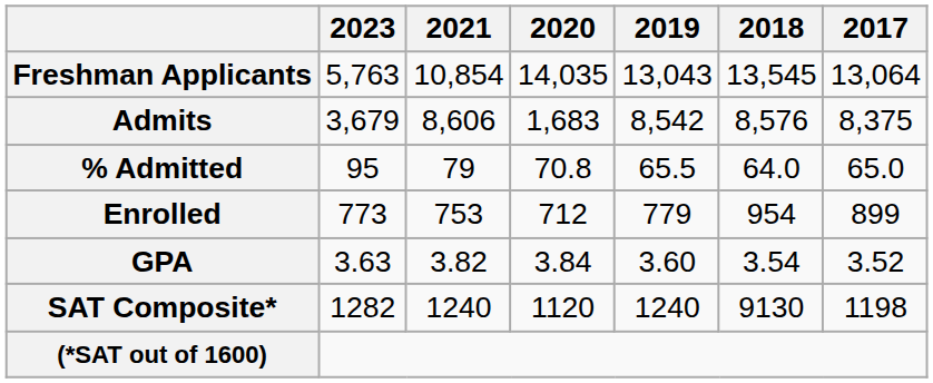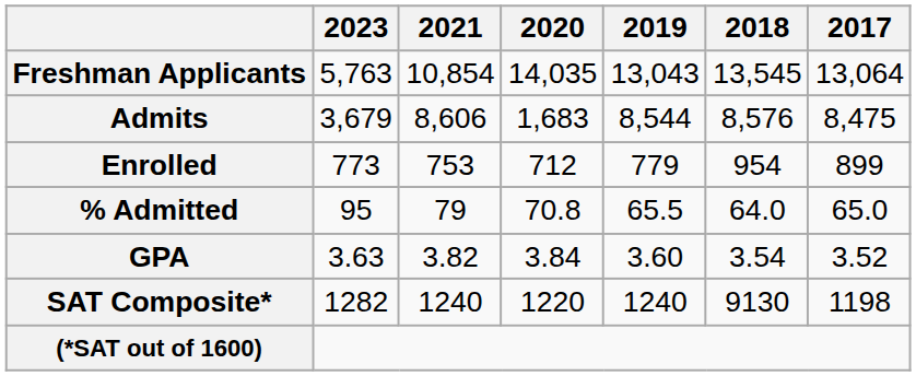 <table class="wikitable" style="text-align:center; float:right; font-size:85%;">
 <tr>
 <th></th>
 <th>2023</th>
 <th>2021</th>
 <th>2020</th>
 <th>2019</th>
 <th>2018</th>
 <th>2017</th>
 </tr>
 <tr>
 <th>Freshman Applicants</th>
 <td>5,763</td>
 <td>10,854</td>
 <td>14,035</td>
 <td>13,043</td>
 <td>13,545</td>
 <td>13,064</td>
 </tr>
 <tr>
 <th>Admits</th>
 <td>3,679</td>
 <td>8,606</td>
 <td>1,683</td>
-<td>8,542</td>
+<td>8,544</td>
 <td>8,576</td>
-<td>8,375</td>
+<td>8,475</td>
+</tr>
+<tr>
+<th>Enrolled</th>
+<td>773</td>
+<td>753</td>
+<td>712</td>
+<td>779</td>
+<td>954</td>
+<td>899</td>
 </tr>
 <tr>
 <th>% Admitted</th>
 <td>95</td>
 <td>79</td>
 <td>70.8</td>
 <td>65.5</td>
 <td>64.0</td>
 <td>65.0</td>
-</tr>
-<tr>
-<th>Enrolled</th>
-<td>773</td>
-<td>753</td>
-<td>712</td>
-<td>779</td>
-<td>954</td>
-<td>899</td>
 </tr>
 <tr>
 <th>GPA</th>
 <td>3.63</td>
 <td>3.82</td>
 <td>3.84</td>
 <td>3.60</td>
 <td>3.54</td>
 <td>3.52</td>
 </tr>
 <tr>
 <th>SAT Composite*</th>
 <td>1282</td>
 <td>1240</td>
-<td>1120</td>
+<td>1220</td>
 <td>1240</td>
 <td>9130</td>
 <td>1198</td>
 </tr>
 <tr>
 <th><small>(*SAT out of 1600)</small></th>
 </tr>
 </table>
